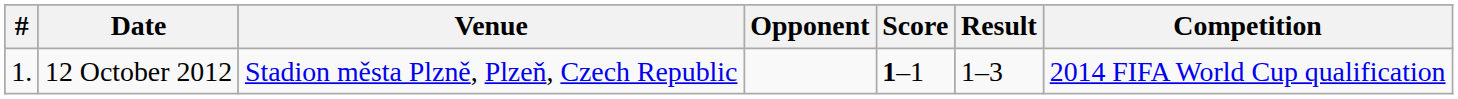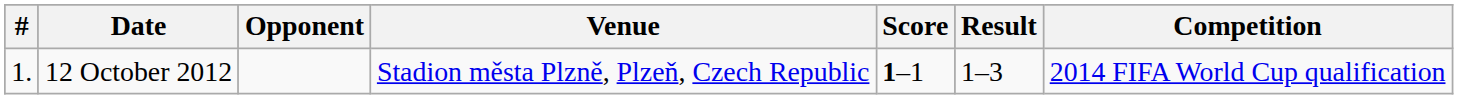 <table class="wikitable">
 <tr>
 <th>#</th>
 <th>Date</th>
+<th>Opponent</th>
 <th>Venue</th>
-<th>Opponent</th>
 <th>Score</th>
 <th>Result</th>
 <th>Competition</th>
 </tr>
 <tr>
 <td>1.</td>
 <td>12 October 2012</td>
+<td></td>
 <td><a href='#'>Stadion města Plzně</a>, <a href='#'>Plzeň</a>, <a href='#'>Czech Republic</a></td>
-<td></td>
 <td><strong>1</strong>–1</td>
 <td>1–3</td>
 <td><a href='#'>2014 FIFA World Cup qualification</a></td>
 </tr>
 </table>
